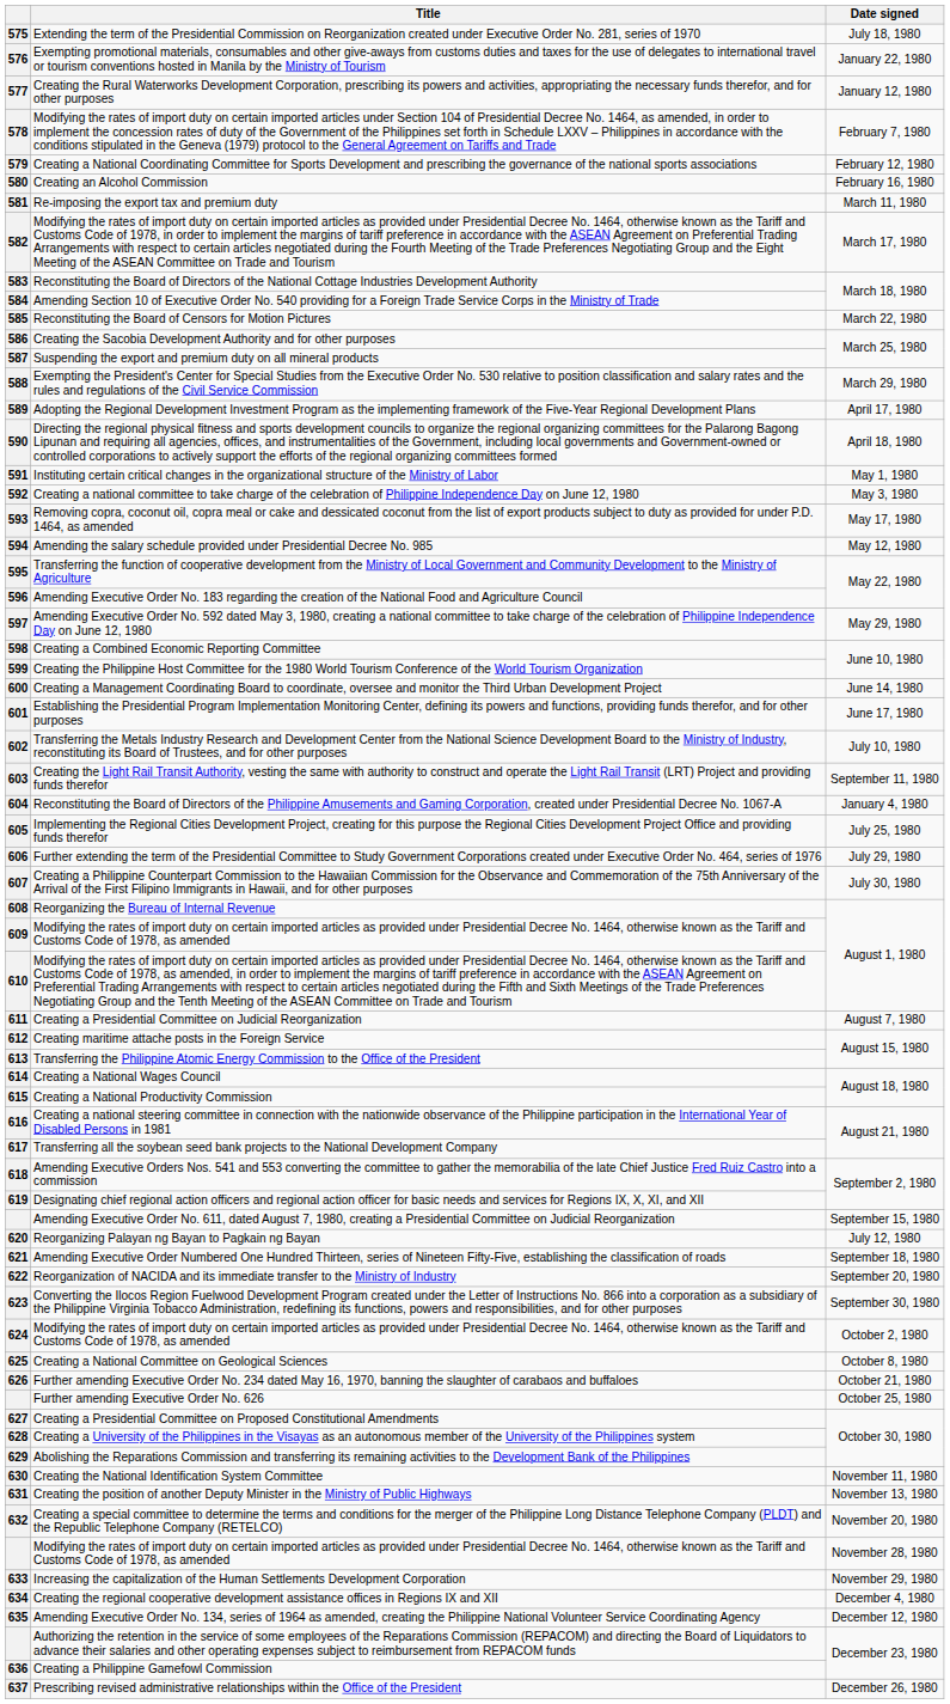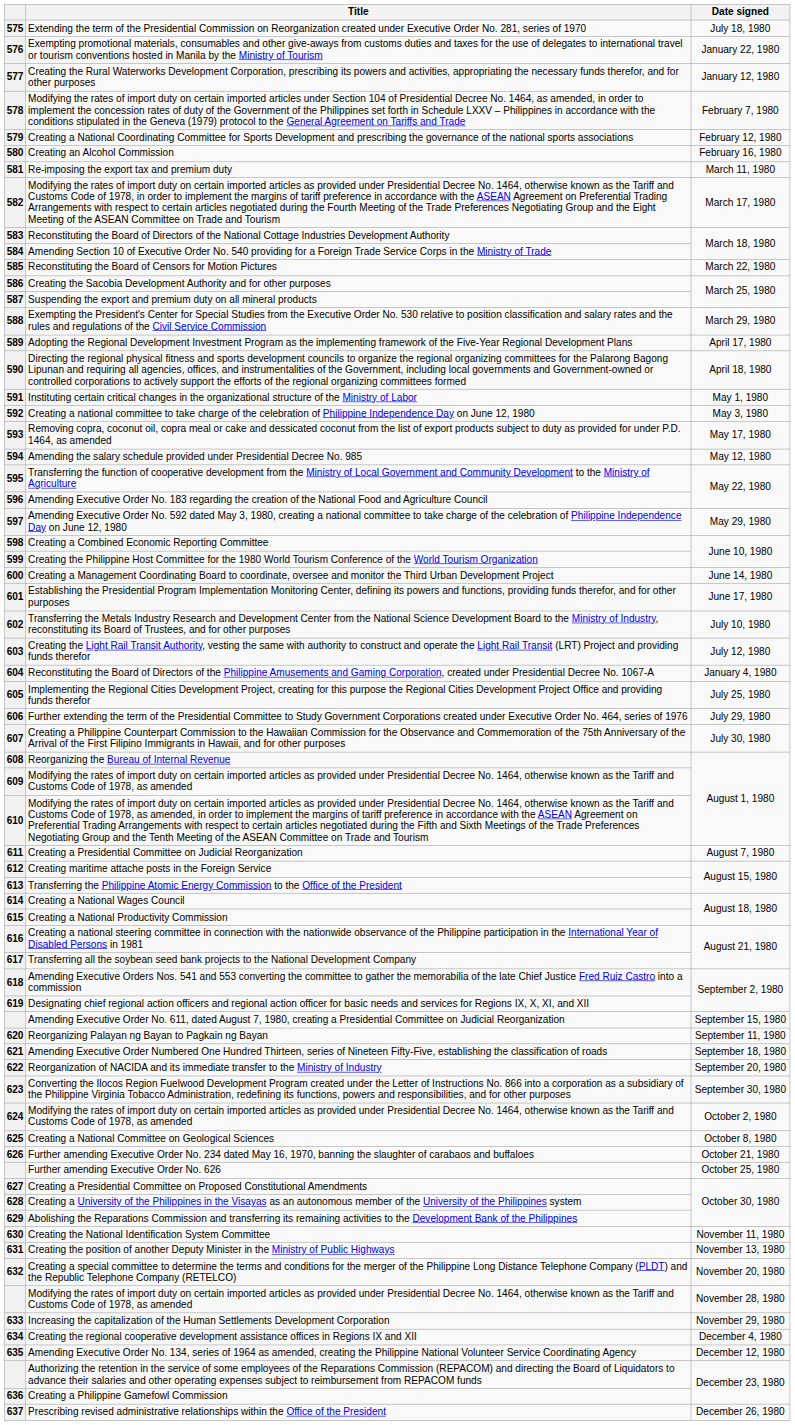 <table class="wikitable sortable" style="text-align:center;">
 <tr>
 <th scope="col"></th>
 <th scope="col">Title</th>
 <th scope="col" width="150px">Date signed</th>
 </tr>
 <tr>
 <th scope="row">575</th>
 <td style="text-align:left;">Extending the term of the Presidential Commission on Reorganization created under Executive Order No. 281, series of 1970</td>
 <td>July 18, 1980</td>
 </tr>
 <tr>
 <th scope="row">576</th>
 <td style="text-align:left;">Exempting promotional materials, consumables and other give-aways from customs duties and taxes for the use of delegates to international travel or tourism conventions hosted in Manila by the <a href='#'>Ministry of Tourism</a></td>
 <td>January 22, 1980</td>
 </tr>
 <tr>
 <th scope="row">577</th>
 <td style="text-align:left;">Creating the Rural Waterworks Development Corporation, prescribing its powers and activities, appropriating the necessary funds therefor, and for other purposes</td>
 <td>January 12, 1980</td>
 </tr>
 <tr>
 <th scope="row">578</th>
 <td style="text-align:left;">Modifying the rates of import duty on certain imported articles under Section 104 of Presidential Decree No. 1464, as amended, in order to implement the concession rates of duty of the Government of the Philippines set forth in Schedule LXXV – Philippines in accordance with the conditions stipulated in the Geneva (1979) protocol to the <a href='#'>General Agreement on Tariffs and Trade</a></td>
 <td>February 7, 1980</td>
 </tr>
 <tr>
 <th scope="row">579</th>
 <td style="text-align:left;">Creating a National Coordinating Committee for Sports Development and prescribing the governance of the national sports associations</td>
 <td>February 12, 1980</td>
 </tr>
 <tr>
 <th scope="row">580</th>
 <td style="text-align:left;">Creating an Alcohol Commission</td>
 <td>February 16, 1980</td>
 </tr>
 <tr>
 <th scope="row">581</th>
 <td style="text-align:left;">Re-imposing the export tax and premium duty</td>
 <td>March 11, 1980</td>
 </tr>
 <tr>
 <th scope="row">582</th>
 <td style="text-align:left;">Modifying the rates of import duty on certain imported articles as provided under Presidential Decree No. 1464, otherwise known as the Tariff and Customs Code of 1978, in order to implement the margins of tariff preference in accordance with the <a href='#'>ASEAN</a> Agreement on Preferential Trading Arrangements with respect to certain articles negotiated during the Fourth Meeting of the Trade Preferences Negotiating Group and the Eight Meeting of the ASEAN Committee on Trade and Tourism</td>
 <td>March 17, 1980</td>
 </tr>
 <tr>
 <th scope="row">583</th>
 <td style="text-align:left;">Reconstituting the Board of Directors of the National Cottage Industries Development Authority</td>
 <td rowspan="2">March 18, 1980</td>
 </tr>
 <tr>
 <th scope="row">584</th>
 <td style="text-align:left;">Amending Section 10 of Executive Order No. 540 providing for a Foreign Trade Service Corps in the <a href='#'>Ministry of Trade</a></td>
 </tr>
 <tr>
 <th scope="row">585</th>
 <td style="text-align:left;">Reconstituting the Board of Censors for Motion Pictures</td>
 <td>March 22, 1980</td>
 </tr>
 <tr>
 <th scope="row">586</th>
 <td style="text-align:left;">Creating the Sacobia Development Authority and for other purposes</td>
 <td rowspan="2">March 25, 1980</td>
 </tr>
 <tr>
 <th scope="row">587</th>
 <td style="text-align:left;">Suspending the export and premium duty on all mineral products</td>
 </tr>
 <tr>
 <th scope="row">588</th>
 <td style="text-align:left;">Exempting the President's Center for Special Studies from the Executive Order No. 530 relative to position classification and salary rates and the rules and regulations of the <a href='#'>Civil Service Commission</a></td>
 <td>March 29, 1980</td>
 </tr>
 <tr>
 <th scope="row">589</th>
 <td style="text-align:left;">Adopting the Regional Development Investment Program as the implementing framework of the Five-Year Regional Development Plans</td>
 <td>April 17, 1980</td>
 </tr>
 <tr>
 <th scope="row">590</th>
 <td style="text-align:left;">Directing the regional physical fitness and sports development councils to organize the regional organizing committees for the Palarong Bagong Lipunan and requiring all agencies, offices, and instrumentalities of the Government, including local governments and Government-owned or controlled corporations to actively support the efforts of the regional organizing committees formed</td>
 <td>April 18, 1980</td>
 </tr>
 <tr>
 <th scope="row">591</th>
 <td style="text-align:left;">Instituting certain critical changes in the organizational structure of the <a href='#'>Ministry of Labor</a></td>
 <td>May 1, 1980</td>
 </tr>
 <tr>
 <th scope="row">592</th>
 <td style="text-align:left;">Creating a national committee to take charge of the celebration of <a href='#'>Philippine Independence Day</a> on June 12, 1980</td>
 <td>May 3, 1980</td>
 </tr>
 <tr>
 <th scope="row">593</th>
 <td style="text-align:left;">Removing copra, coconut oil, copra meal or cake and dessicated coconut from the list of export products subject to duty as provided for under P.D. 1464, as amended</td>
 <td>May 17, 1980</td>
 </tr>
 <tr>
 <th scope="row">594</th>
 <td style="text-align:left;">Amending the salary schedule provided under Presidential Decree No. 985</td>
 <td>May 12, 1980</td>
 </tr>
 <tr>
 <th scope="row">595</th>
 <td style="text-align:left;">Transferring the function of cooperative development from the <a href='#'>Ministry of Local Government and Community Development</a> to the <a href='#'>Ministry of Agriculture</a></td>
 <td rowspan="2">May 22, 1980</td>
 </tr>
 <tr>
 <th scope="row">596</th>
 <td style="text-align:left;">Amending Executive Order No. 183 regarding the creation of the National Food and Agriculture Council</td>
 </tr>
 <tr>
 <th scope="row">597</th>
 <td style="text-align:left;">Amending Executive Order No. 592 dated May 3, 1980, creating a national committee to take charge of the celebration of <a href='#'>Philippine Independence Day</a> on June 12, 1980</td>
 <td>May 29, 1980</td>
 </tr>
 <tr>
 <th scope="row">598</th>
 <td style="text-align:left;">Creating a Combined Economic Reporting Committee</td>
 <td rowspan="2">June 10, 1980</td>
 </tr>
 <tr>
 <th scope="row">599</th>
 <td style="text-align:left;">Creating the Philippine Host Committee for the 1980 World Tourism Conference of the <a href='#'>World Tourism Organization</a></td>
 </tr>
 <tr>
 <th scope="row">600</th>
 <td style="text-align:left;">Creating a Management Coordinating Board to coordinate, oversee and monitor the Third Urban Development Project</td>
 <td>June 14, 1980</td>
 </tr>
 <tr>
 <th scope="row">601</th>
 <td style="text-align:left;">Establishing the Presidential Program Implementation Monitoring Center, defining its powers and functions, providing funds therefor, and for other purposes</td>
 <td>June 17, 1980</td>
 </tr>
 <tr>
 <th scope="row">602</th>
 <td style="text-align:left;">Transferring the Metals Industry Research and Development Center from the National Science Development Board to the <a href='#'>Ministry of Industry</a>, reconstituting its Board of Trustees, and for other purposes</td>
 <td>July 10, 1980</td>
 </tr>
 <tr>
 <th scope="row">603</th>
 <td style="text-align:left;">Creating the <a href='#'>Light Rail Transit Authority</a>, vesting the same with authority to construct and operate the <a href='#'>Light Rail Transit</a> (LRT) Project and providing funds therefor</td>
-<td>September 11, 1980</td>
+<td>July 12, 1980</td>
 </tr>
 <tr>
 <th scope="row">604</th>
 <td style="text-align:left;">Reconstituting the Board of Directors of the <a href='#'>Philippine Amusements and Gaming Corporation</a>, created under Presidential Decree No. 1067-A</td>
 <td>January 4, 1980</td>
 </tr>
 <tr>
 <th scope="row">605</th>
 <td style="text-align:left;">Implementing the Regional Cities Development Project, creating for this purpose the Regional Cities Development Project Office and providing funds therefor</td>
 <td>July 25, 1980</td>
 </tr>
 <tr>
 <th scope="row">606</th>
 <td style="text-align:left;">Further extending the term of the Presidential Committee to Study Government Corporations created under Executive Order No. 464, series of 1976</td>
 <td>July 29, 1980</td>
 </tr>
 <tr>
 <th scope="row">607</th>
 <td style="text-align:left;">Creating a Philippine Counterpart Commission to the Hawaiian Commission for the Observance and Commemoration of the 75th Anniversary of the Arrival of the First Filipino Immigrants in Hawaii, and for other purposes</td>
 <td>July 30, 1980</td>
 </tr>
 <tr>
 <th scope="row">608</th>
 <td style="text-align:left;">Reorganizing the <a href='#'>Bureau of Internal Revenue</a></td>
 <td rowspan="3">August 1, 1980</td>
 </tr>
 <tr>
 <th scope="row">609</th>
 <td style="text-align:left;">Modifying the rates of import duty on certain imported articles as provided under Presidential Decree No. 1464, otherwise known as the Tariff and Customs Code of 1978, as amended</td>
 </tr>
 <tr>
 <th scope="row">610</th>
 <td style="text-align:left;">Modifying the rates of import duty on certain imported articles as provided under Presidential Decree No. 1464, otherwise known as the Tariff and Customs Code of 1978, as amended, in order to implement the margins of tariff preference in accordance with the <a href='#'>ASEAN</a> Agreement on Preferential Trading Arrangements with respect to certain articles negotiated during the Fifth and Sixth Meetings of the Trade Preferences Negotiating Group and the Tenth Meeting of the ASEAN Committee on Trade and Tourism</td>
 </tr>
 <tr>
 <th scope="row">611</th>
 <td style="text-align:left;">Creating a Presidential Committee on Judicial Reorganization</td>
 <td>August 7, 1980</td>
 </tr>
 <tr>
 <th scope="row">612</th>
 <td style="text-align:left;">Creating maritime attache posts in the Foreign Service</td>
 <td rowspan="2">August 15, 1980</td>
 </tr>
 <tr>
 <th scope="row">613</th>
 <td style="text-align:left;">Transferring the <a href='#'>Philippine Atomic Energy Commission</a> to the <a href='#'>Office of the President</a></td>
 </tr>
 <tr>
 <th scope="row">614</th>
 <td style="text-align:left;">Creating a National Wages Council</td>
 <td rowspan="2">August 18, 1980</td>
 </tr>
 <tr>
 <th scope="row">615</th>
 <td style="text-align:left;">Creating a National Productivity Commission</td>
 </tr>
 <tr>
 <th scope="row">616</th>
 <td style="text-align:left;">Creating a national steering committee in connection with the nationwide observance of the Philippine participation in the <a href='#'>International Year of Disabled Persons</a> in 1981</td>
 <td rowspan="2">August 21, 1980</td>
 </tr>
 <tr>
 <th scope="row">617</th>
 <td style="text-align:left;">Transferring all the soybean seed bank projects to the National Development Company</td>
 </tr>
 <tr>
 <th scope="row">618</th>
 <td style="text-align:left;">Amending Executive Orders Nos. 541 and 553 converting the committee to gather the memorabilia of the late Chief Justice <a href='#'>Fred Ruiz Castro</a> into a commission</td>
 <td rowspan="2">September 2, 1980</td>
 </tr>
 <tr>
 <th scope="row">619</th>
 <td style="text-align:left;">Designating chief regional action officers and regional action officer for basic needs and services for Regions IX, X, XI, and XII</td>
 </tr>
 <tr>
 <th scope="row"></th>
 <td style="text-align:left;">Amending Executive Order No. 611, dated August 7, 1980, creating a Presidential Committee on Judicial Reorganization</td>
 <td>September 15, 1980</td>
 </tr>
 <tr>
 <th scope="row">620</th>
 <td style="text-align:left;">Reorganizing Palayan ng Bayan to Pagkain ng Bayan</td>
-<td>July 12, 1980</td>
+<td>September 11, 1980</td>
 </tr>
 <tr>
 <th scope="row">621</th>
 <td style="text-align:left;">Amending Executive Order Numbered One Hundred Thirteen, series of Nineteen Fifty-Five, establishing the classification of roads</td>
 <td>September 18, 1980</td>
 </tr>
 <tr>
 <th scope="row">622</th>
 <td style="text-align:left;">Reorganization of NACIDA and its immediate transfer to the <a href='#'>Ministry of Industry</a></td>
 <td>September 20, 1980</td>
 </tr>
 <tr>
 <th scope="row">623</th>
 <td style="text-align:left;">Converting the Ilocos Region Fuelwood Development Program created under the Letter of Instructions No. 866 into a corporation as a subsidiary of the Philippine Virginia Tobacco Administration, redefining its functions, powers and responsibilities, and for other purposes</td>
 <td>September 30, 1980</td>
 </tr>
 <tr>
 <th scope="row">624</th>
 <td style="text-align:left;">Modifying the rates of import duty on certain imported articles as provided under Presidential Decree No. 1464, otherwise known as the Tariff and Customs Code of 1978, as amended</td>
 <td>October 2, 1980</td>
 </tr>
 <tr>
 <th scope="row">625</th>
 <td style="text-align:left;">Creating a National Committee on Geological Sciences</td>
 <td>October 8, 1980</td>
 </tr>
 <tr>
 <th scope="row">626</th>
 <td style="text-align:left;">Further amending Executive Order No. 234 dated May 16, 1970, banning the slaughter of carabaos and buffaloes</td>
 <td>October 21, 1980</td>
 </tr>
 <tr>
 <th scope="row"></th>
 <td style="text-align:left;">Further amending Executive Order No. 626</td>
 <td>October 25, 1980</td>
 </tr>
 <tr>
 <th scope="row">627</th>
 <td style="text-align:left;">Creating a Presidential Committee on Proposed Constitutional Amendments</td>
 <td rowspan="3">October 30, 1980</td>
 </tr>
 <tr>
 <th scope="row">628</th>
 <td style="text-align:left;">Creating a <a href='#'>University of the Philippines in the Visayas</a> as an autonomous member of the <a href='#'>University of the Philippines</a> system</td>
 </tr>
 <tr>
 <th scope="row">629</th>
 <td style="text-align:left;">Abolishing the Reparations Commission and transferring its remaining activities to the <a href='#'>Development Bank of the Philippines</a></td>
 </tr>
 <tr>
 <th scope="row">630</th>
 <td style="text-align:left;">Creating the National Identification System Committee</td>
 <td>November 11, 1980</td>
 </tr>
 <tr>
 <th scope="row">631</th>
 <td style="text-align:left;">Creating the position of another Deputy Minister in the <a href='#'>Ministry of Public Highways</a></td>
 <td>November 13, 1980</td>
 </tr>
 <tr>
 <th scope="row">632</th>
 <td style="text-align:left;">Creating a special committee to determine the terms and conditions for the merger of the Philippine Long Distance Telephone Company (<a href='#'>PLDT</a>) and the Republic Telephone Company (RETELCO)</td>
 <td>November 20, 1980</td>
 </tr>
 <tr>
 <th scope="row"></th>
 <td style="text-align:left;">Modifying the rates of import duty on certain imported articles as provided under Presidential Decree No. 1464, otherwise known as the Tariff and Customs Code of 1978, as amended</td>
 <td>November 28, 1980</td>
 </tr>
 <tr>
 <th scope="row">633</th>
 <td style="text-align:left;">Increasing the capitalization of the Human Settlements Development Corporation</td>
 <td>November 29, 1980</td>
 </tr>
 <tr>
 <th scope="row">634</th>
 <td style="text-align:left;">Creating the regional cooperative development assistance offices in Regions IX and XII</td>
 <td>December 4, 1980</td>
 </tr>
 <tr>
 <th scope="row">635</th>
 <td style="text-align:left;">Amending Executive Order No. 134, series of 1964 as amended, creating the Philippine National Volunteer Service Coordinating Agency</td>
 <td>December 12, 1980</td>
 </tr>
 <tr>
 <th scope="row"></th>
 <td style="text-align:left;">Authorizing the retention in the service of some employees of the Reparations Commission (REPACOM) and directing the Board of Liquidators to advance their salaries and other operating expenses subject to reimbursement from REPACOM funds</td>
 <td rowspan="2">December 23, 1980</td>
 </tr>
 <tr>
 <th scope="row">636</th>
 <td style="text-align:left;">Creating a Philippine Gamefowl Commission</td>
 </tr>
 <tr>
 <th scope="row">637</th>
 <td style="text-align:left;">Prescribing revised administrative relationships within the <a href='#'>Office of the President</a></td>
 <td>December 26, 1980</td>
 </tr>
 </table>
